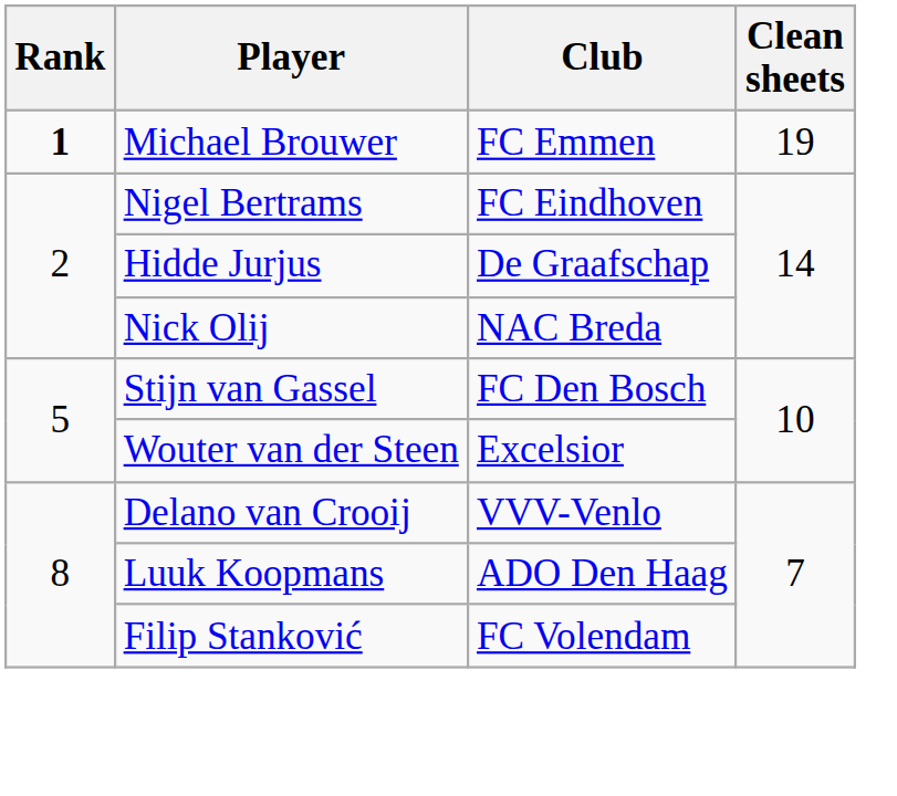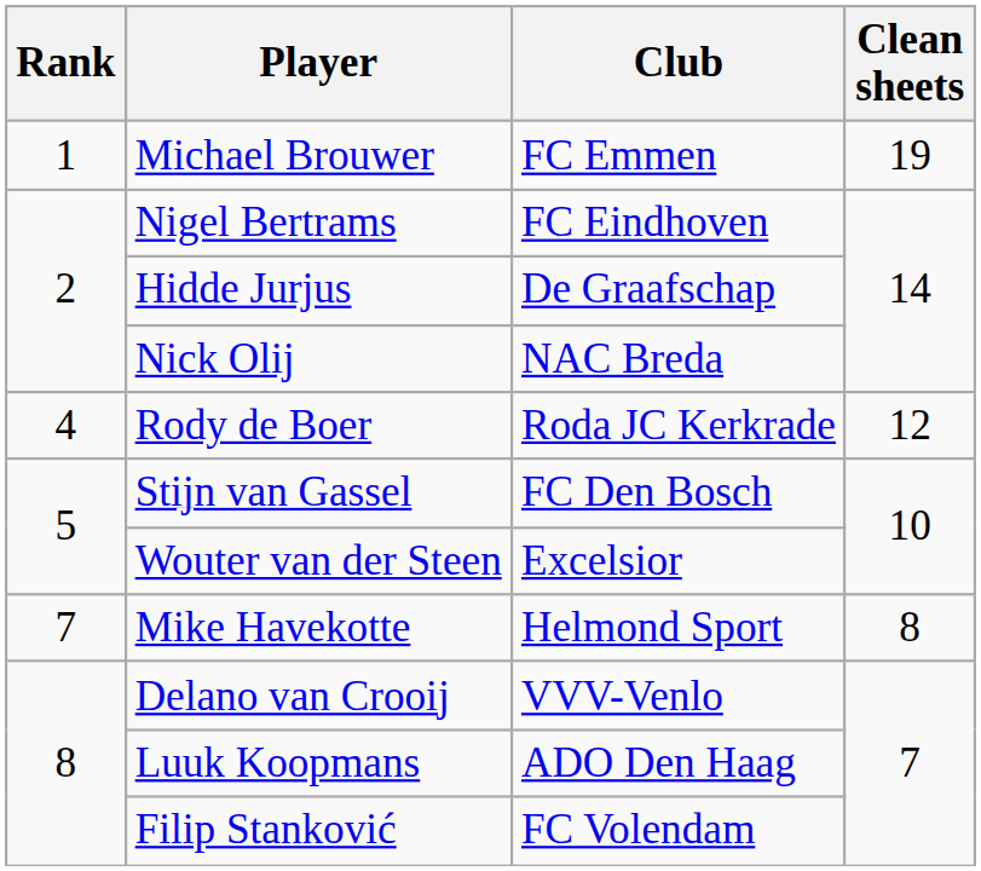 <table class="wikitable" style="text-align:center">
 <tr>
 <th>Rank</th>
 <th>Player</th>
 <th>Club</th>
 <th>Clean<br>sheets</th>
 </tr>
 <tr>
-<td><strong>1</strong></td>
+<td>1</td>
 <td align="left"> <a href='#'>Michael Brouwer</a></td>
 <td align="left"><a href='#'>FC Emmen</a></td>
 <td>19</td>
 </tr>
 <tr>
 <td rowspan="3">2</td>
 <td align="left"> <a href='#'>Nigel Bertrams</a></td>
 <td align="left"><a href='#'>FC Eindhoven</a></td>
 <td rowspan="3">14</td>
 </tr>
 <tr>
 <td align="left"> <a href='#'>Hidde Jurjus</a></td>
 <td align="left"><a href='#'>De Graafschap</a></td>
 </tr>
 <tr>
 <td align="left"> <a href='#'>Nick Olij</a></td>
 <td align="left"><a href='#'>NAC Breda</a></td>
 </tr>
 <tr>
+<td>4</td>
+<td align="left"> <a href='#'>Rody de Boer</a></td>
+<td align="left"><a href='#'>Roda JC Kerkrade</a></td>
+<td>12</td>
+</tr>
+<tr>
 <td rowspan="2">5</td>
 <td align="left"> <a href='#'>Stijn van Gassel</a></td>
 <td align="left"><a href='#'>FC Den Bosch</a></td>
 <td rowspan="2">10</td>
 </tr>
 <tr>
 <td align="left"> <a href='#'>Wouter van der Steen</a></td>
 <td align="left"><a href='#'>Excelsior</a></td>
+</tr>
+<tr>
+<td>7</td>
+<td align="left"> <a href='#'>Mike Havekotte</a></td>
+<td align="left"><a href='#'>Helmond Sport</a></td>
+<td>8</td>
 </tr>
 <tr>
 <td rowspan="3">8</td>
 <td align="left"> <a href='#'>Delano van Crooij</a></td>
 <td align="left"><a href='#'>VVV-Venlo</a></td>
 <td rowspan="3">7</td>
 </tr>
 <tr>
 <td align="left"> <a href='#'>Luuk Koopmans</a></td>
 <td align="left"><a href='#'>ADO Den Haag</a></td>
 </tr>
 <tr>
 <td align="left"> <a href='#'>Filip Stanković</a></td>
 <td align="left"><a href='#'>FC Volendam</a></td>
 </tr>
 </table>
